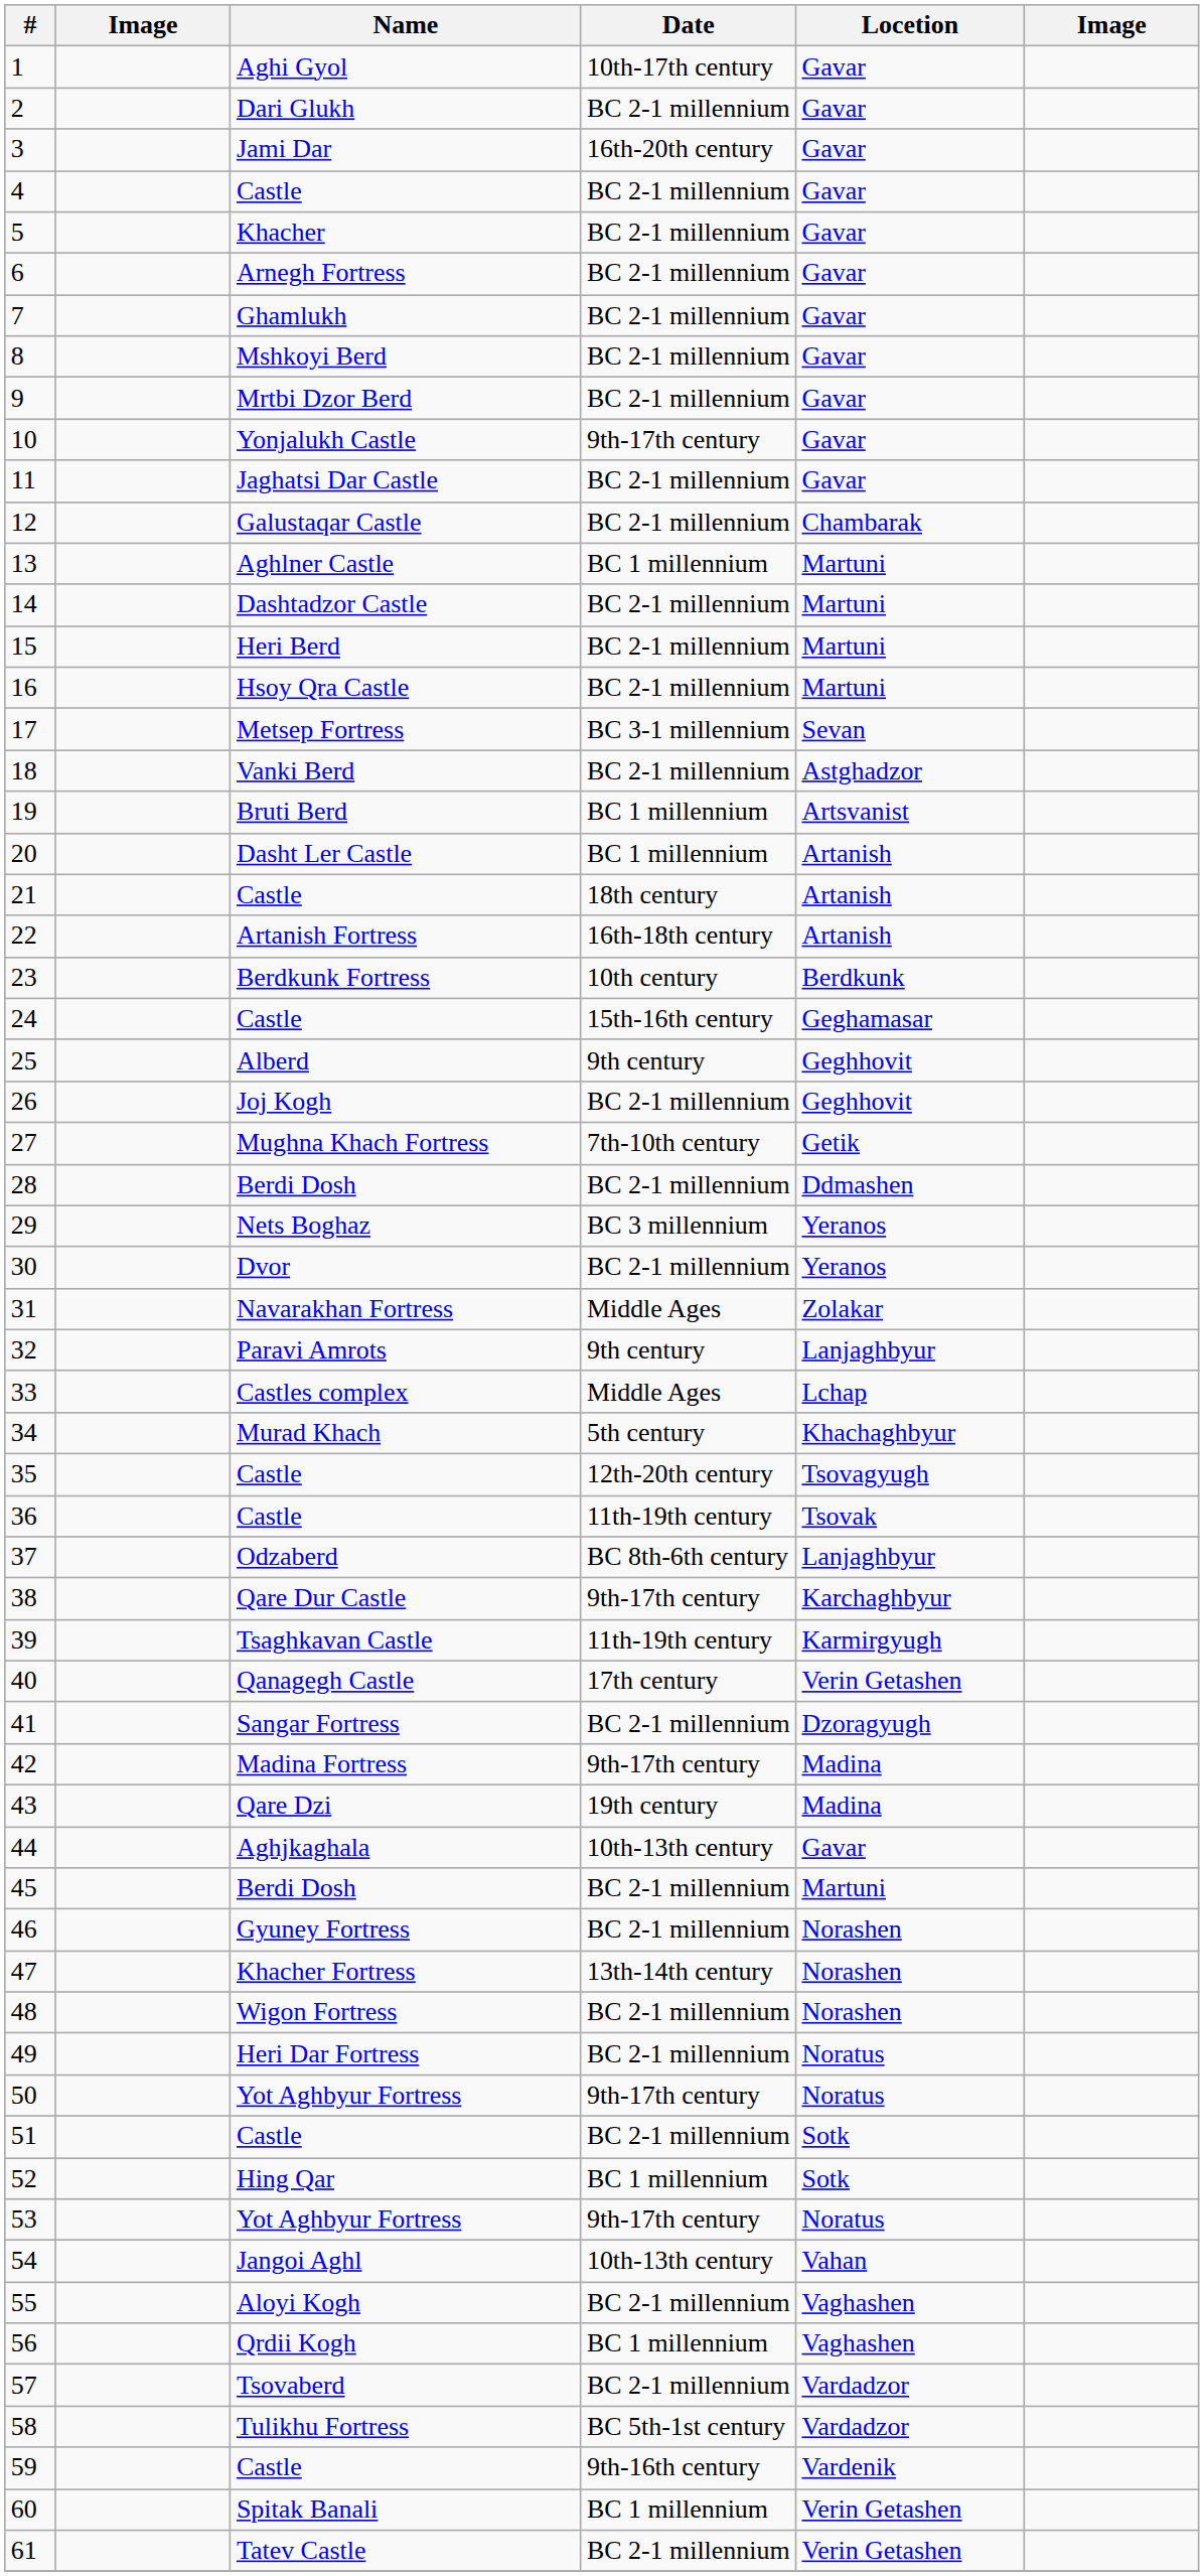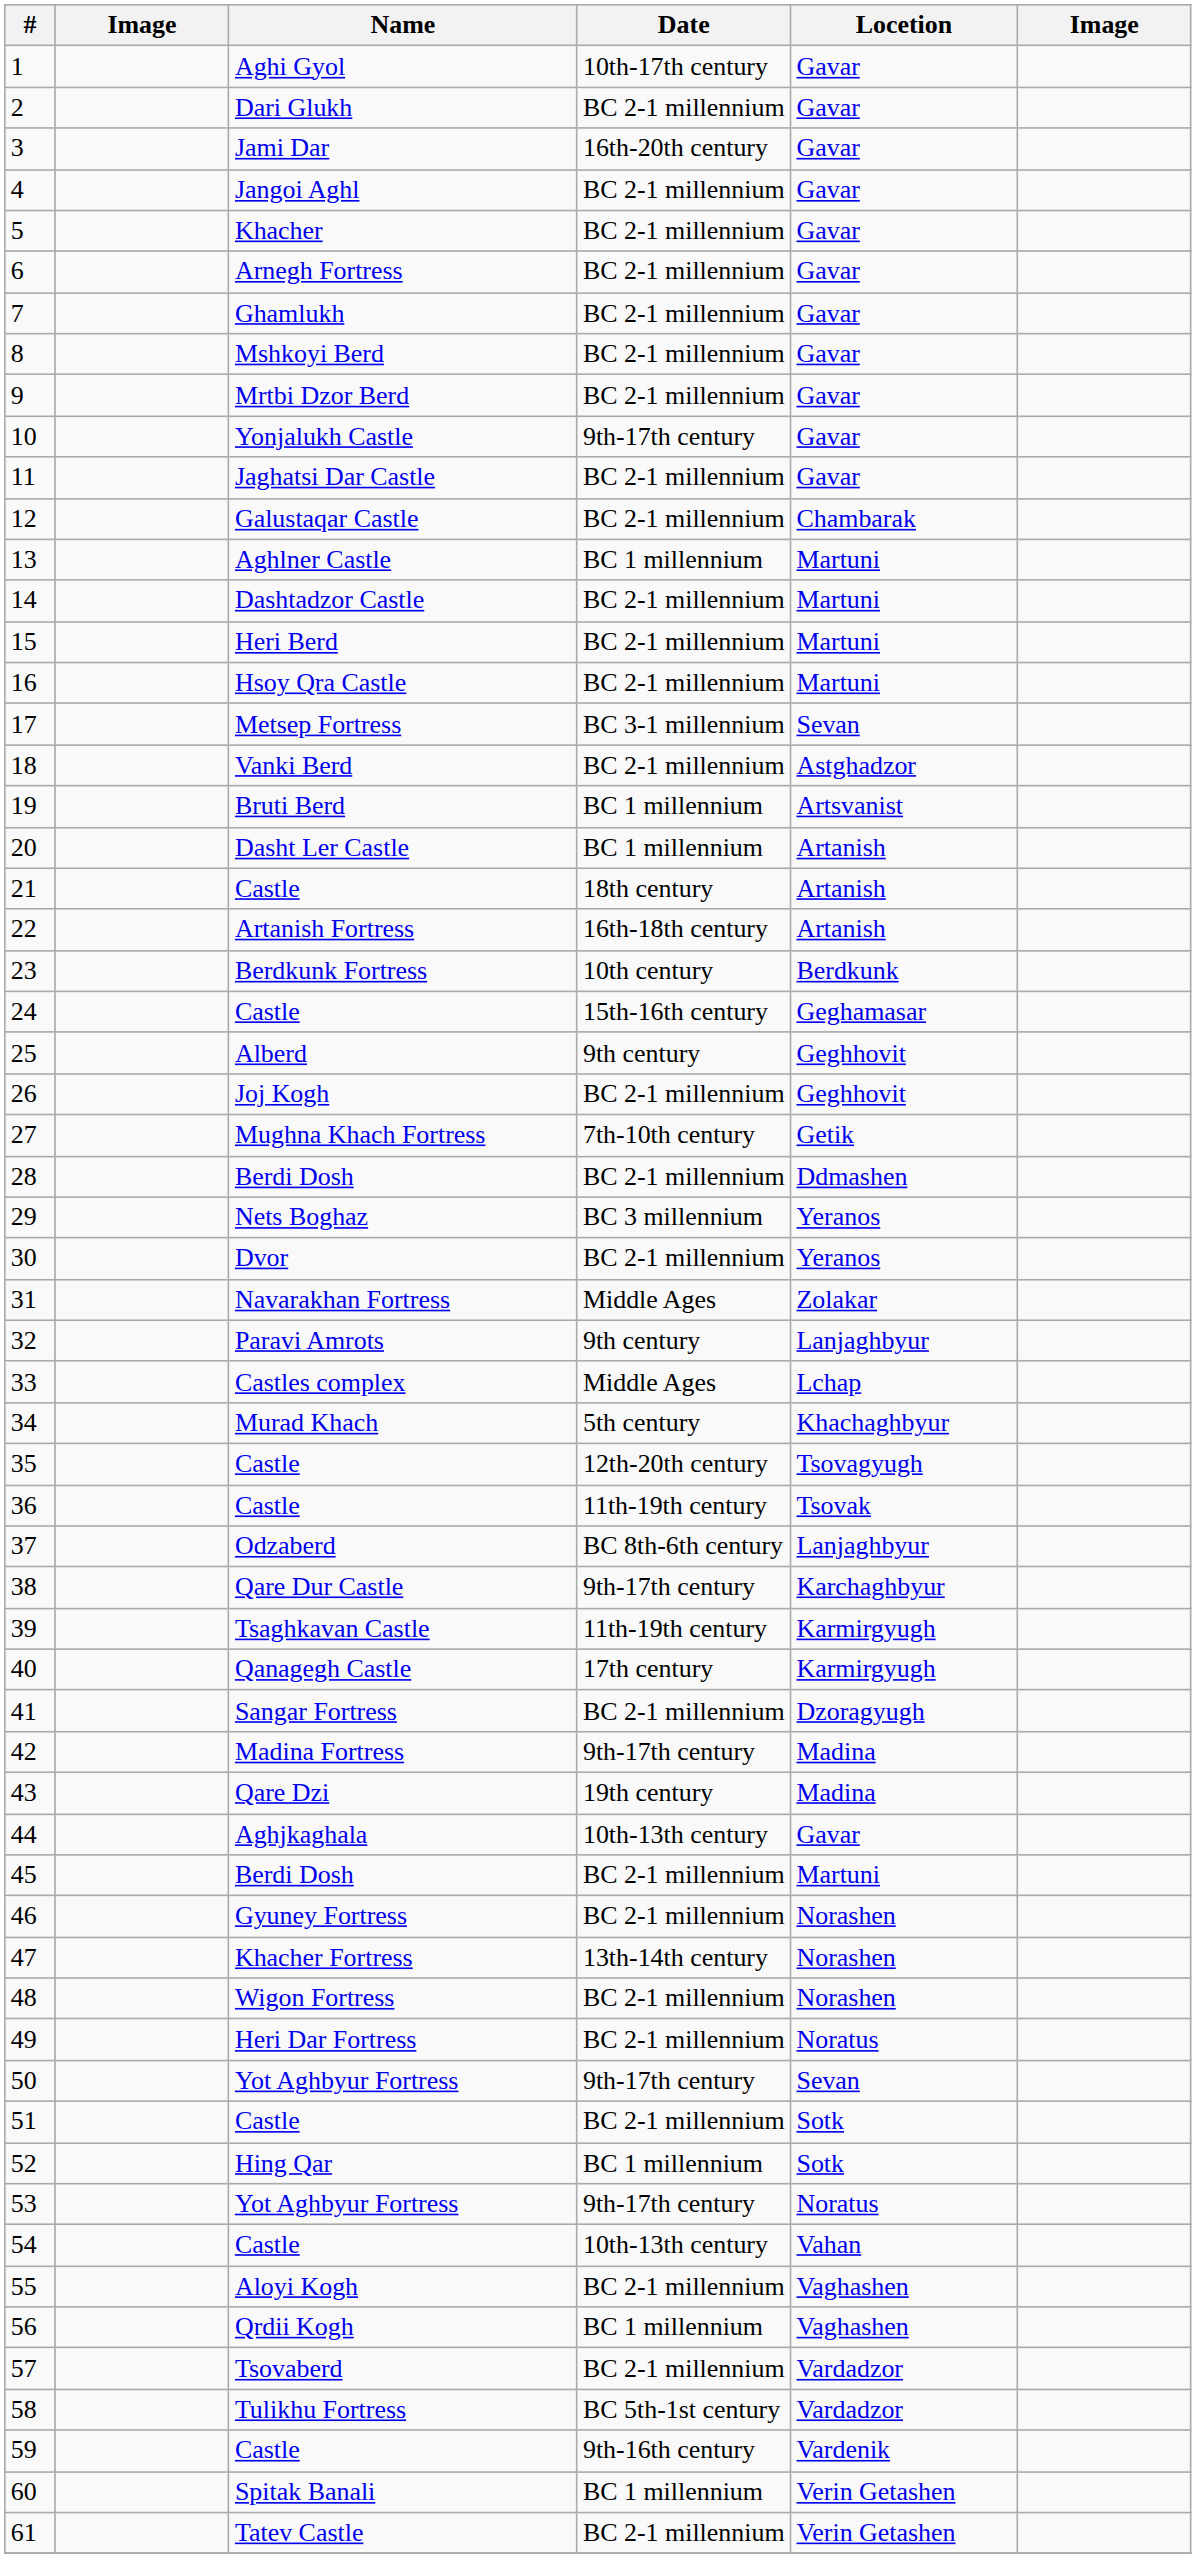 <table class="sortable wikitable">
 <tr valign=bottom>
 <th>#</th>
 <th width=100px>Image</th>
 <th width=>Name</th>
 <th width=18%>Date</th>
 <th width=>Locetion</th>
 <th width=100px>Image</th>
 </tr>
 <tr>
 <td>1</td>
 <td></td>
 <td><a href='#'>Aghi Gyol</a></td>
 <td>10th-17th century</td>
 <td><a href='#'>Gavar</a></td>
 <td></td>
 </tr>
 <tr>
 <td>2</td>
 <td></td>
 <td><a href='#'>Dari Glukh</a></td>
 <td>BC 2-1 millennium</td>
 <td><a href='#'>Gavar</a></td>
 <td></td>
 </tr>
 <tr>
 <td>3</td>
 <td></td>
 <td><a href='#'>Jami Dar</a></td>
 <td>16th-20th century</td>
 <td><a href='#'>Gavar</a></td>
 <td></td>
 </tr>
 <tr>
 <td>4</td>
 <td></td>
-<td><a href='#'>Castle</a></td>
+<td><a href='#'>Jangoi Aghl</a></td>
 <td>BC 2-1 millennium</td>
 <td><a href='#'>Gavar</a></td>
 <td></td>
 </tr>
 <tr>
 <td>5</td>
 <td></td>
 <td><a href='#'>Khacher</a></td>
 <td>BC 2-1 millennium</td>
 <td><a href='#'>Gavar</a></td>
 <td></td>
 </tr>
 <tr>
 <td>6</td>
 <td></td>
 <td><a href='#'>Arnegh Fortress</a></td>
 <td>BC 2-1 millennium</td>
 <td><a href='#'>Gavar</a></td>
 <td></td>
 </tr>
 <tr>
 <td>7</td>
 <td></td>
 <td><a href='#'>Ghamlukh</a></td>
 <td>BC 2-1 millennium</td>
 <td><a href='#'>Gavar</a></td>
 <td></td>
 </tr>
 <tr>
 <td>8</td>
 <td></td>
 <td><a href='#'>Mshkoyi Berd</a></td>
 <td>BC 2-1 millennium</td>
 <td><a href='#'>Gavar</a></td>
 <td></td>
 </tr>
 <tr>
 <td>9</td>
 <td></td>
 <td><a href='#'>Mrtbi Dzor Berd</a></td>
 <td>BC 2-1 millennium</td>
 <td><a href='#'>Gavar</a></td>
 <td></td>
 </tr>
 <tr>
 <td>10</td>
 <td></td>
 <td><a href='#'>Yonjalukh Castle</a></td>
 <td>9th-17th century</td>
 <td><a href='#'>Gavar</a></td>
 <td></td>
 </tr>
 <tr>
 <td>11</td>
 <td></td>
 <td><a href='#'>Jaghatsi Dar Castle</a></td>
 <td>BC 2-1 millennium</td>
 <td><a href='#'>Gavar</a></td>
 <td></td>
 </tr>
 <tr>
 <td>12</td>
 <td></td>
 <td><a href='#'>Galustaqar Castle</a></td>
 <td>BC 2-1 millennium</td>
 <td><a href='#'>Chambarak</a></td>
 <td></td>
 </tr>
 <tr>
 <td>13</td>
 <td></td>
 <td><a href='#'>Aghlner Castle</a></td>
 <td>BC 1 millennium</td>
 <td><a href='#'>Martuni</a></td>
 <td></td>
 </tr>
 <tr>
 <td>14</td>
 <td></td>
 <td><a href='#'>Dashtadzor Castle</a></td>
 <td>BC 2-1 millennium</td>
 <td><a href='#'>Martuni</a></td>
 <td></td>
 </tr>
 <tr>
 <td>15</td>
 <td></td>
 <td><a href='#'>Heri Berd</a></td>
 <td>BC 2-1 millennium</td>
 <td><a href='#'>Martuni</a></td>
 <td></td>
 </tr>
 <tr>
 <td>16</td>
 <td></td>
 <td><a href='#'>Hsoy Qra Castle</a></td>
 <td>BC 2-1 millennium</td>
 <td><a href='#'>Martuni</a></td>
 <td></td>
 </tr>
 <tr>
 <td>17</td>
 <td></td>
 <td><a href='#'>Metsep Fortress</a></td>
 <td>BC 3-1 millennium</td>
 <td><a href='#'>Sevan</a></td>
 <td></td>
 </tr>
 <tr>
 <td>18</td>
 <td></td>
 <td><a href='#'>Vanki Berd</a></td>
 <td>BC 2-1 millennium</td>
 <td><a href='#'>Astghadzor</a></td>
 <td></td>
 </tr>
 <tr>
 <td>19</td>
 <td></td>
 <td><a href='#'>Bruti Berd</a></td>
 <td>BC 1 millennium</td>
 <td><a href='#'>Artsvanist</a></td>
 <td></td>
 </tr>
 <tr>
 <td>20</td>
 <td></td>
 <td><a href='#'>Dasht Ler Castle</a></td>
 <td>BC 1 millennium</td>
 <td><a href='#'>Artanish</a></td>
 <td></td>
 </tr>
 <tr>
 <td>21</td>
 <td></td>
 <td><a href='#'>Castle</a></td>
 <td>18th century</td>
 <td><a href='#'>Artanish</a></td>
 <td></td>
 </tr>
 <tr>
 <td>22</td>
 <td></td>
 <td><a href='#'>Artanish Fortress</a></td>
 <td>16th-18th century</td>
 <td><a href='#'>Artanish</a></td>
 <td></td>
 </tr>
 <tr>
 <td>23</td>
 <td></td>
 <td><a href='#'>Berdkunk Fortress</a></td>
 <td>10th century</td>
 <td><a href='#'>Berdkunk</a></td>
 <td></td>
 </tr>
 <tr>
 <td>24</td>
 <td></td>
 <td><a href='#'>Castle</a></td>
 <td>15th-16th century</td>
 <td><a href='#'>Geghamasar</a></td>
 <td></td>
 </tr>
 <tr>
 <td>25</td>
 <td></td>
 <td><a href='#'>Alberd</a></td>
 <td>9th century</td>
 <td><a href='#'>Geghhovit</a></td>
 <td></td>
 </tr>
 <tr>
 <td>26</td>
 <td></td>
 <td><a href='#'>Joj Kogh</a></td>
 <td>BC 2-1 millennium</td>
 <td><a href='#'>Geghhovit</a></td>
 <td></td>
 </tr>
 <tr>
 <td>27</td>
 <td></td>
 <td><a href='#'>Mughna Khach Fortress</a></td>
 <td>7th-10th century</td>
 <td><a href='#'>Getik</a></td>
 <td></td>
 </tr>
 <tr>
 <td>28</td>
 <td></td>
 <td><a href='#'>Berdi Dosh</a></td>
 <td>BC 2-1 millennium</td>
 <td><a href='#'>Ddmashen</a></td>
 <td></td>
 </tr>
 <tr>
 <td>29</td>
 <td></td>
 <td><a href='#'>Nets Boghaz</a></td>
 <td>BC 3 millennium</td>
 <td><a href='#'>Yeranos</a></td>
 <td></td>
 </tr>
 <tr>
 <td>30</td>
 <td></td>
 <td><a href='#'>Dvor</a></td>
 <td>BC 2-1 millennium</td>
 <td><a href='#'>Yeranos</a></td>
 <td></td>
 </tr>
 <tr>
 <td>31</td>
 <td></td>
 <td><a href='#'>Navarakhan Fortress</a></td>
 <td>Middle Ages</td>
 <td><a href='#'>Zolakar</a></td>
 <td></td>
 </tr>
 <tr>
 <td>32</td>
 <td></td>
 <td><a href='#'>Paravi Amrots</a></td>
 <td>9th century</td>
 <td><a href='#'>Lanjaghbyur</a></td>
 <td></td>
 </tr>
 <tr>
 <td>33</td>
 <td></td>
 <td><a href='#'>Castles complex</a></td>
 <td>Middle Ages</td>
 <td><a href='#'>Lchap</a></td>
 <td></td>
 </tr>
 <tr>
 <td>34</td>
 <td></td>
 <td><a href='#'>Murad Khach</a></td>
 <td>5th century</td>
 <td><a href='#'>Khachaghbyur</a></td>
 <td></td>
 </tr>
 <tr>
 <td>35</td>
 <td></td>
 <td><a href='#'>Castle</a></td>
 <td>12th-20th century</td>
 <td><a href='#'>Tsovagyugh</a></td>
 <td></td>
 </tr>
 <tr>
 <td>36</td>
 <td></td>
 <td><a href='#'>Castle</a></td>
 <td>11th-19th century</td>
 <td><a href='#'>Tsovak</a></td>
 <td></td>
 </tr>
 <tr>
 <td>37</td>
 <td></td>
 <td><a href='#'>Odzaberd</a></td>
 <td>BC 8th-6th century</td>
 <td><a href='#'>Lanjaghbyur</a></td>
 <td></td>
 </tr>
 <tr>
 <td>38</td>
 <td></td>
 <td><a href='#'>Qare Dur Castle</a></td>
 <td>9th-17th century</td>
 <td><a href='#'>Karchaghbyur</a></td>
 <td></td>
 </tr>
 <tr>
 <td>39</td>
 <td></td>
 <td><a href='#'>Tsaghkavan Castle</a></td>
 <td>11th-19th century</td>
 <td><a href='#'>Karmirgyugh</a></td>
 <td></td>
 </tr>
 <tr>
 <td>40</td>
 <td></td>
 <td><a href='#'>Qanagegh Castle</a></td>
 <td>17th century</td>
-<td><a href='#'>Verin Getashen</a></td>
+<td><a href='#'>Karmirgyugh</a></td>
 <td></td>
 </tr>
 <tr>
 <td>41</td>
 <td></td>
 <td><a href='#'>Sangar Fortress</a></td>
 <td>BC 2-1 millennium</td>
 <td><a href='#'>Dzoragyugh</a></td>
 <td></td>
 </tr>
 <tr>
 <td>42</td>
 <td></td>
 <td><a href='#'>Madina Fortress</a></td>
 <td>9th-17th century</td>
 <td><a href='#'>Madina</a></td>
 <td></td>
 </tr>
 <tr>
 <td>43</td>
 <td></td>
 <td><a href='#'>Qare Dzi</a></td>
 <td>19th century</td>
 <td><a href='#'>Madina</a></td>
 <td></td>
 </tr>
 <tr>
 <td>44</td>
 <td></td>
 <td><a href='#'>Aghjkaghala</a></td>
 <td>10th-13th century</td>
 <td><a href='#'>Gavar</a></td>
 <td></td>
 </tr>
 <tr>
 <td>45</td>
 <td></td>
 <td><a href='#'>Berdi Dosh</a></td>
 <td>BC 2-1 millennium</td>
 <td><a href='#'>Martuni</a></td>
 <td></td>
 </tr>
 <tr>
 <td>46</td>
 <td></td>
 <td><a href='#'>Gyuney Fortress</a></td>
 <td>BC 2-1 millennium</td>
 <td><a href='#'>Norashen</a></td>
 <td></td>
 </tr>
 <tr>
 <td>47</td>
 <td></td>
 <td><a href='#'>Khacher Fortress</a></td>
 <td>13th-14th century</td>
 <td><a href='#'>Norashen</a></td>
 <td></td>
 </tr>
 <tr>
 <td>48</td>
 <td></td>
 <td><a href='#'>Wigon Fortress</a></td>
 <td>BC 2-1 millennium</td>
 <td><a href='#'>Norashen</a></td>
 <td></td>
 </tr>
 <tr>
 <td>49</td>
 <td></td>
 <td><a href='#'>Heri Dar Fortress</a></td>
 <td>BC 2-1 millennium</td>
 <td><a href='#'>Noratus</a></td>
 <td></td>
 </tr>
 <tr>
 <td>50</td>
 <td></td>
 <td><a href='#'>Yot Aghbyur Fortress</a></td>
 <td>9th-17th century</td>
-<td><a href='#'>Noratus</a></td>
+<td><a href='#'>Sevan</a></td>
 <td></td>
 </tr>
 <tr>
 <td>51</td>
 <td></td>
 <td><a href='#'>Castle</a></td>
 <td>BC 2-1 millennium</td>
 <td><a href='#'>Sotk</a></td>
 <td></td>
 </tr>
 <tr>
 <td>52</td>
 <td></td>
 <td><a href='#'>Hing Qar</a></td>
 <td>BC 1 millennium</td>
 <td><a href='#'>Sotk</a></td>
 <td></td>
 </tr>
 <tr>
 <td>53</td>
 <td></td>
 <td><a href='#'>Yot Aghbyur Fortress</a></td>
 <td>9th-17th century</td>
 <td><a href='#'>Noratus</a></td>
 <td></td>
 </tr>
 <tr>
 <td>54</td>
 <td></td>
-<td><a href='#'>Jangoi Aghl</a></td>
+<td><a href='#'>Castle</a></td>
 <td>10th-13th century</td>
 <td><a href='#'>Vahan</a></td>
 <td></td>
 </tr>
 <tr>
 <td>55</td>
 <td></td>
 <td><a href='#'>Aloyi Kogh</a></td>
 <td>BC 2-1 millennium</td>
 <td><a href='#'>Vaghashen</a></td>
 <td></td>
 </tr>
 <tr>
 <td>56</td>
 <td></td>
 <td><a href='#'>Qrdii Kogh</a></td>
 <td>BC 1 millennium</td>
 <td><a href='#'>Vaghashen</a></td>
 <td></td>
 </tr>
 <tr>
 <td>57</td>
 <td></td>
 <td><a href='#'>Tsovaberd</a></td>
 <td>BC 2-1 millennium</td>
 <td><a href='#'>Vardadzor</a></td>
 <td></td>
 </tr>
 <tr>
 <td>58</td>
 <td></td>
 <td><a href='#'>Tulikhu Fortress</a></td>
 <td>BC 5th-1st century</td>
 <td><a href='#'>Vardadzor</a></td>
 <td></td>
 </tr>
 <tr>
 <td>59</td>
 <td></td>
 <td><a href='#'>Castle</a></td>
 <td>9th-16th century</td>
 <td><a href='#'>Vardenik</a></td>
 <td></td>
 </tr>
 <tr>
 <td>60</td>
 <td></td>
 <td><a href='#'>Spitak Banali</a></td>
 <td>BC 1 millennium</td>
 <td><a href='#'>Verin Getashen</a></td>
 <td></td>
 </tr>
 <tr>
 <td>61</td>
 <td></td>
 <td><a href='#'>Tatev Castle</a></td>
 <td>BC 2-1 millennium</td>
 <td><a href='#'>Verin Getashen</a></td>
 <td></td>
 </tr>
 <tr>
 </tr>
 </table>
